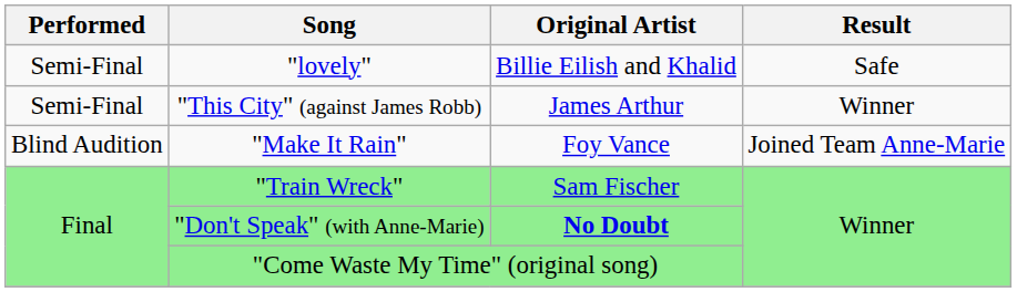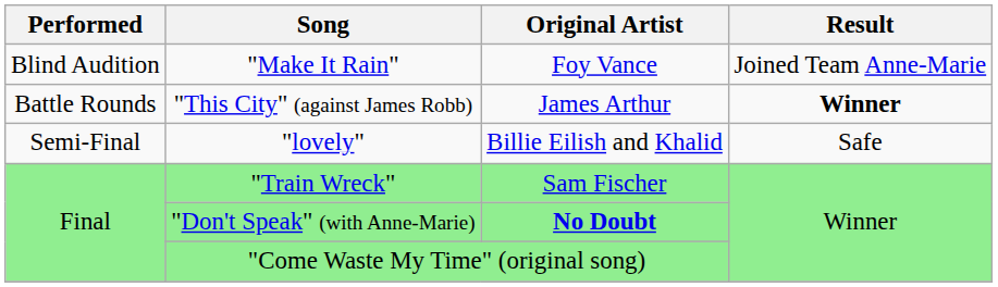 <table class="wikitable plainrowheaders" style="text-align:center;">
 <tr>
 <th scope="col">Performed</th>
 <th scope="col">Song</th>
 <th scope="col">Original Artist</th>
 <th scope="col">Result</th>
 </tr>
 <tr>
+<td>Blind Audition</td>
+<td>"<a href='#'>Make It Rain</a>"</td>
+<td><a href='#'>Foy Vance</a></td>
+<td>Joined Team <a href='#'>Anne-Marie</a></td>
+</tr>
+<tr>
+<td>Battle Rounds</td>
+<td>"<a href='#'>This City</a>" <small>(against James Robb)</small></td>
+<td><a href='#'>James Arthur</a></td>
+<td><strong>Winner</strong></td>
+</tr>
+<tr>
 <td>Semi-Final</td>
 <td>"<a href='#'>lovely</a>"</td>
 <td><a href='#'>Billie Eilish</a> and <a href='#'>Khalid</a></td>
 <td>Safe</td>
-</tr>
-<tr>
-<td>Semi-Final</td>
-<td>"<a href='#'>This City</a>" <small>(against James Robb)</small></td>
-<td><a href='#'>James Arthur</a></td>
-<td>Winner</td>
-</tr>
-<tr>
-<td>Blind Audition</td>
-<td>"<a href='#'>Make It Rain</a>"</td>
-<td><a href='#'>Foy Vance</a></td>
-<td>Joined Team <a href='#'>Anne-Marie</a></td>
 </tr>
 <tr style="background:lightgreen;">
 <td rowspan="3">Final</td>
 <td>"<a href='#'>Train Wreck</a>"</td>
 <td><a href='#'>Sam Fischer</a></td>
 <td rowspan="3">Winner</td>
 </tr>
 <tr style="background:lightgreen;">
 <td>"<a href='#'>Don't Speak</a>" <small>(with Anne-Marie)</small></td>
 <td><strong><a href='#'>No Doubt</a></strong></td>
 </tr>
 <tr style="background:lightgreen;">
 <td colspan="2">"Come Waste My Time" (original song)</td>
 </tr>
 <tr>
 </tr>
 </table>
